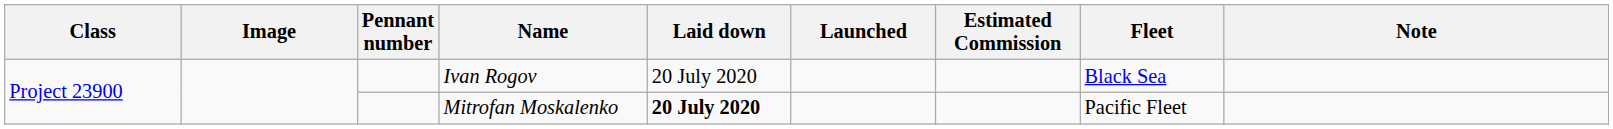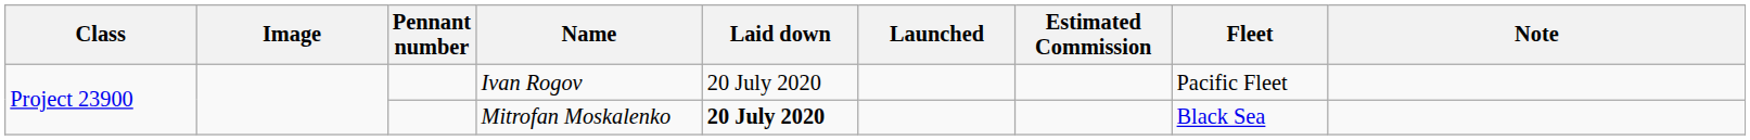 <table class="wikitable" style="width:100%;">
 <tr>
 <th style="width:11%;">Class</th>
 <th style="width:11%;">Image</th>
 <th style="width:5%;">Pennant number</th>
 <th style="width:13%;">Name</th>
 <th style="width:9%;">Laid down</th>
 <th style="width:9%;">Launched</th>
 <th style="width:9%;">Estimated<br>Commission</th>
 <th style="width:9%;">Fleet</th>
 <th style="width:24%;">Note</th>
 </tr>
 <tr>
 <td rowspan="2"><a href='#'>Project 23900</a></td>
 <td rowspan="2"></td>
 <td></td>
 <td><em>Ivan Rogov</em></td>
 <td>20 July 2020</td>
 <td></td>
 <td></td>
-<td><a href='#'>Black Sea</a></td>
+<td>Pacific Fleet</td>
 <td></td>
 </tr>
 <tr>
 <td></td>
 <td><em>Mitrofan Moskalenko</em></td>
 <td><strong>20 July 2020</strong></td>
 <td></td>
 <td></td>
-<td>Pacific Fleet</td>
+<td><a href='#'>Black Sea</a></td>
 <td></td>
 </tr>
 </table>
